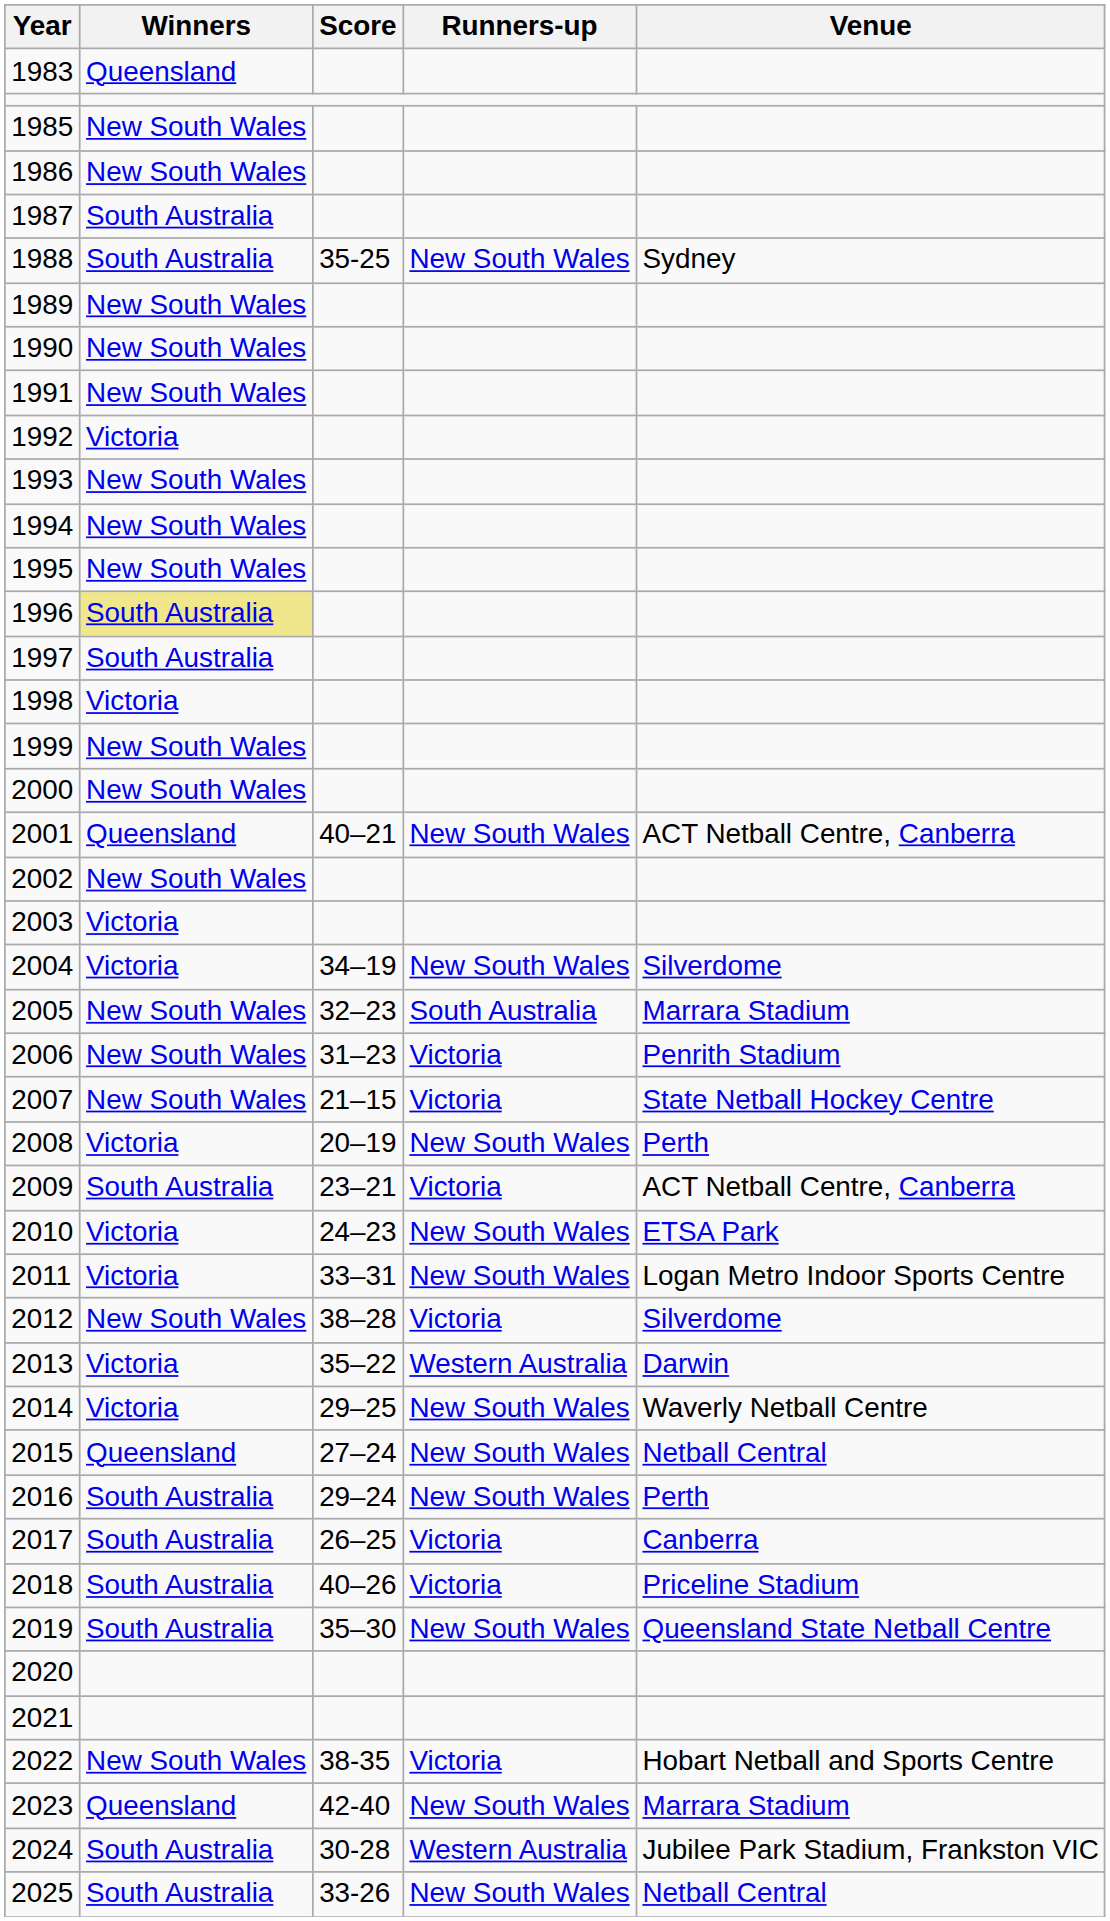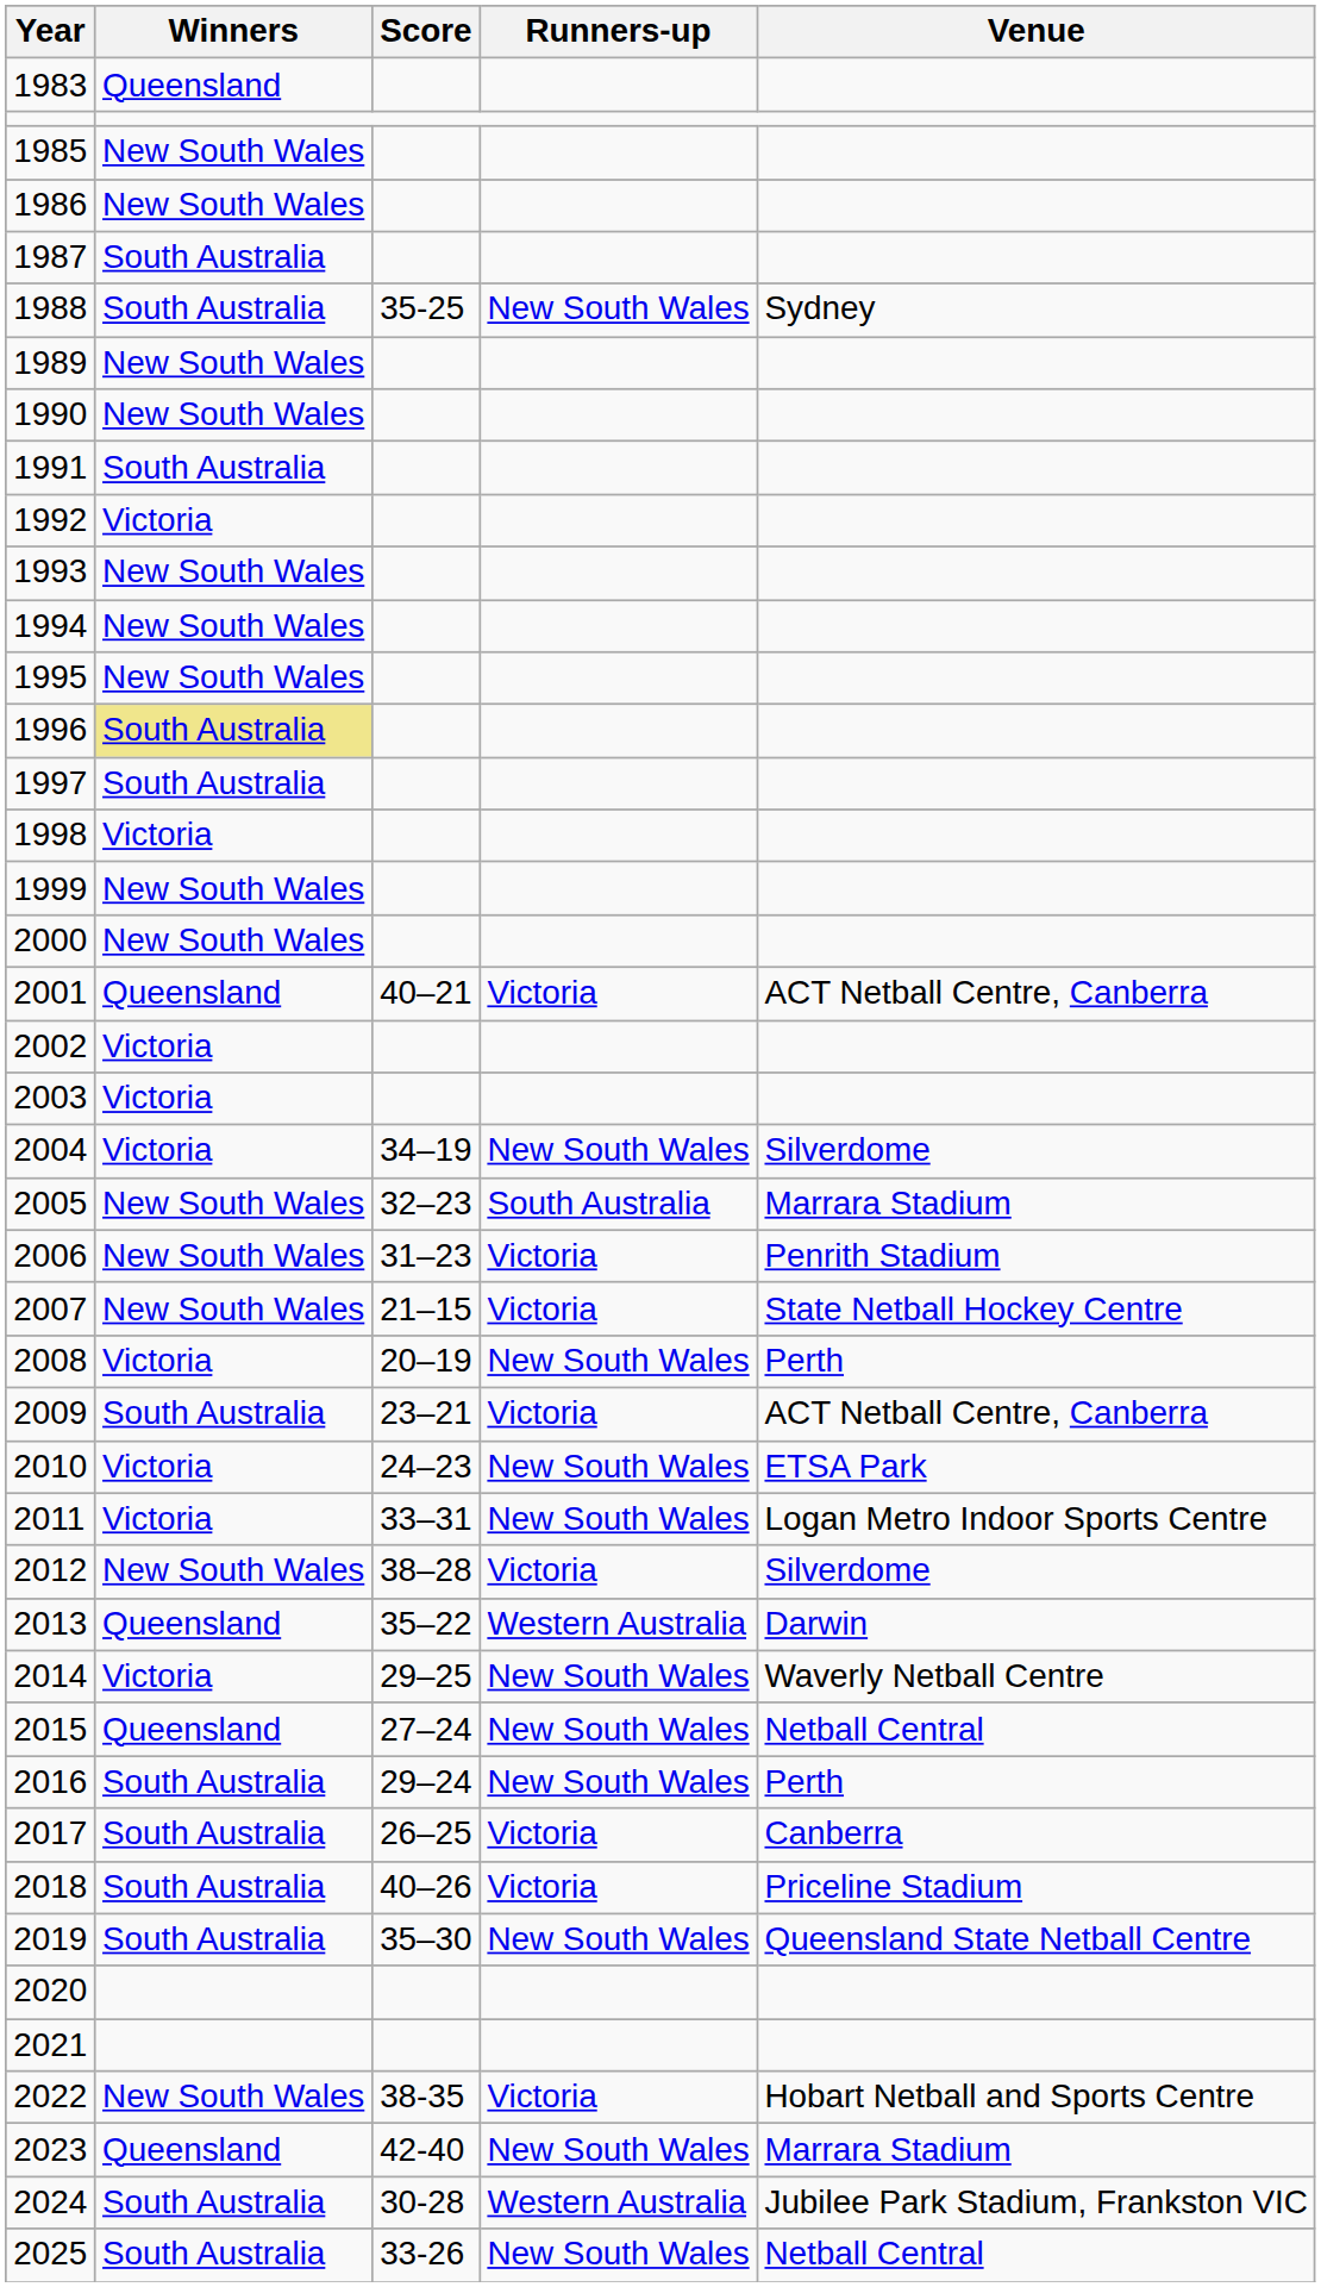 <table class="wikitable collapsible">
 <tr>
 <th>Year</th>
 <th>Winners</th>
 <th>Score</th>
 <th>Runners-up</th>
 <th>Venue</th>
 </tr>
 <tr>
 <td>1983</td>
 <td><a href='#'>Queensland</a></td>
 <td></td>
 <td></td>
 <td></td>
 </tr>
 <tr>
 <td></td>
 </tr>
 <tr>
 <td>1985</td>
 <td><a href='#'>New South Wales</a></td>
 <td></td>
 <td></td>
 <td></td>
 </tr>
 <tr>
 <td>1986</td>
 <td><a href='#'>New South Wales</a></td>
 <td></td>
 <td></td>
 <td></td>
 </tr>
 <tr>
 <td>1987</td>
 <td><a href='#'>South Australia</a></td>
 <td></td>
 <td></td>
 <td></td>
 </tr>
 <tr>
 <td>1988</td>
 <td><a href='#'>South Australia</a></td>
 <td>35-25</td>
 <td><a href='#'>New South Wales</a></td>
 <td>Sydney</td>
 </tr>
 <tr>
 <td>1989</td>
 <td><a href='#'>New South Wales</a></td>
 <td></td>
 <td></td>
 <td></td>
 </tr>
 <tr>
 <td>1990</td>
 <td><a href='#'>New South Wales</a></td>
 <td></td>
 <td></td>
 <td></td>
 </tr>
 <tr>
 <td>1991</td>
-<td><a href='#'>New South Wales</a></td>
+<td><a href='#'>South Australia</a></td>
 <td></td>
 <td></td>
 <td></td>
 </tr>
 <tr>
 <td>1992</td>
 <td><a href='#'>Victoria</a></td>
 <td></td>
 <td></td>
 <td></td>
 </tr>
 <tr>
 <td>1993</td>
 <td><a href='#'>New South Wales</a></td>
 <td></td>
 <td></td>
 <td></td>
 </tr>
 <tr>
 <td>1994</td>
 <td><a href='#'>New South Wales</a></td>
 <td></td>
 <td></td>
 <td></td>
 </tr>
 <tr>
 <td>1995</td>
 <td><a href='#'>New South Wales</a></td>
 <td></td>
 <td></td>
 <td></td>
 </tr>
 <tr>
 <td>1996</td>
 <td style="background: khaki;"><a href='#'>South Australia</a></td>
 <td></td>
 <td></td>
 <td></td>
 </tr>
 <tr>
 <td>1997</td>
 <td><a href='#'>South Australia</a></td>
 <td></td>
 <td></td>
 <td></td>
 </tr>
 <tr>
 <td>1998</td>
 <td><a href='#'>Victoria</a></td>
 <td></td>
 <td></td>
 <td></td>
 </tr>
 <tr>
 <td>1999</td>
 <td><a href='#'>New South Wales</a></td>
 <td></td>
 <td></td>
 <td></td>
 </tr>
 <tr>
 <td>2000</td>
 <td><a href='#'>New South Wales</a></td>
 <td></td>
 <td></td>
 <td></td>
 </tr>
 <tr>
 <td>2001</td>
 <td><a href='#'>Queensland</a></td>
 <td>40–21</td>
-<td><a href='#'>New South Wales</a></td>
+<td><a href='#'>Victoria</a></td>
 <td>ACT Netball Centre, <a href='#'>Canberra</a></td>
 </tr>
 <tr>
 <td>2002</td>
-<td><a href='#'>New South Wales</a></td>
+<td><a href='#'>Victoria</a></td>
 <td></td>
 <td></td>
 <td></td>
 </tr>
 <tr>
 <td>2003</td>
 <td><a href='#'>Victoria</a></td>
 <td></td>
 <td></td>
 <td></td>
 </tr>
 <tr>
 <td>2004</td>
 <td><a href='#'>Victoria</a></td>
 <td>34–19</td>
 <td><a href='#'>New South Wales</a></td>
 <td><a href='#'>Silverdome</a></td>
 </tr>
 <tr>
 <td>2005</td>
 <td><a href='#'>New South Wales</a></td>
 <td>32–23</td>
 <td><a href='#'>South Australia</a></td>
 <td><a href='#'>Marrara Stadium</a></td>
 </tr>
 <tr>
 <td>2006</td>
 <td><a href='#'>New South Wales</a></td>
 <td>31–23</td>
 <td><a href='#'>Victoria</a></td>
 <td><a href='#'>Penrith Stadium</a></td>
 </tr>
 <tr>
 <td>2007</td>
 <td><a href='#'>New South Wales</a></td>
 <td>21–15</td>
 <td><a href='#'>Victoria</a></td>
 <td><a href='#'>State Netball Hockey Centre</a></td>
 </tr>
 <tr>
 <td>2008</td>
 <td><a href='#'>Victoria</a></td>
 <td>20–19</td>
 <td><a href='#'>New South Wales</a></td>
 <td><a href='#'>Perth</a></td>
 </tr>
 <tr>
 <td>2009</td>
 <td><a href='#'>South Australia</a></td>
 <td>23–21</td>
 <td><a href='#'>Victoria</a></td>
 <td>ACT Netball Centre, <a href='#'>Canberra</a></td>
 </tr>
 <tr>
 <td>2010</td>
 <td><a href='#'>Victoria</a></td>
 <td>24–23</td>
 <td><a href='#'>New South Wales</a></td>
 <td><a href='#'>ETSA Park</a></td>
 </tr>
 <tr>
 <td>2011</td>
 <td><a href='#'>Victoria</a></td>
 <td>33–31</td>
 <td><a href='#'>New South Wales</a></td>
 <td>Logan Metro Indoor Sports Centre</td>
 </tr>
 <tr>
 <td>2012</td>
 <td><a href='#'>New South Wales</a></td>
 <td>38–28</td>
 <td><a href='#'>Victoria</a></td>
 <td><a href='#'>Silverdome</a></td>
 </tr>
 <tr>
 <td>2013</td>
-<td><a href='#'>Victoria</a></td>
+<td><a href='#'>Queensland</a></td>
 <td>35–22</td>
 <td><a href='#'>Western Australia</a></td>
 <td><a href='#'>Darwin</a></td>
 </tr>
 <tr>
 <td>2014</td>
 <td><a href='#'>Victoria</a></td>
 <td>29–25</td>
 <td><a href='#'>New South Wales</a></td>
 <td>Waverly Netball Centre</td>
 </tr>
 <tr>
 <td>2015</td>
 <td><a href='#'>Queensland</a></td>
 <td>27–24</td>
 <td><a href='#'>New South Wales</a></td>
 <td><a href='#'>Netball Central</a></td>
 </tr>
 <tr>
 <td>2016</td>
 <td><a href='#'>South Australia</a></td>
 <td>29–24</td>
 <td><a href='#'>New South Wales</a></td>
 <td><a href='#'>Perth</a></td>
 </tr>
 <tr>
 <td>2017</td>
 <td><a href='#'>South Australia</a></td>
 <td>26–25</td>
 <td><a href='#'>Victoria</a></td>
 <td><a href='#'>Canberra</a></td>
 </tr>
 <tr>
 <td>2018</td>
 <td><a href='#'>South Australia</a></td>
 <td>40–26</td>
 <td><a href='#'>Victoria</a></td>
 <td><a href='#'>Priceline Stadium</a></td>
 </tr>
 <tr>
 <td>2019</td>
 <td><a href='#'>South Australia</a></td>
 <td>35–30</td>
 <td><a href='#'>New South Wales</a></td>
 <td><a href='#'>Queensland State Netball Centre</a></td>
 </tr>
 <tr>
 <td>2020</td>
 <td><em></em></td>
 <td></td>
 <td></td>
 <td></td>
 </tr>
 <tr>
 <td>2021</td>
 <td><em></em></td>
 <td></td>
 <td></td>
 <td></td>
 </tr>
 <tr>
 <td>2022</td>
 <td><a href='#'>New South Wales</a></td>
 <td>38-35</td>
 <td><a href='#'>Victoria</a></td>
 <td>Hobart Netball and Sports Centre</td>
 </tr>
 <tr>
 <td>2023</td>
 <td><a href='#'>Queensland</a></td>
 <td>42-40</td>
 <td><a href='#'>New South Wales</a></td>
 <td><a href='#'>Marrara Stadium</a></td>
 </tr>
 <tr>
 <td>2024</td>
 <td><a href='#'>South Australia</a></td>
 <td>30-28</td>
 <td><a href='#'>Western Australia</a></td>
 <td>Jubilee Park Stadium, Frankston VIC</td>
 </tr>
 <tr>
 <td>2025</td>
 <td><a href='#'>South Australia</a></td>
 <td>33-26</td>
 <td><a href='#'>New South Wales</a></td>
 <td><a href='#'>Netball Central</a></td>
 </tr>
 </table>
